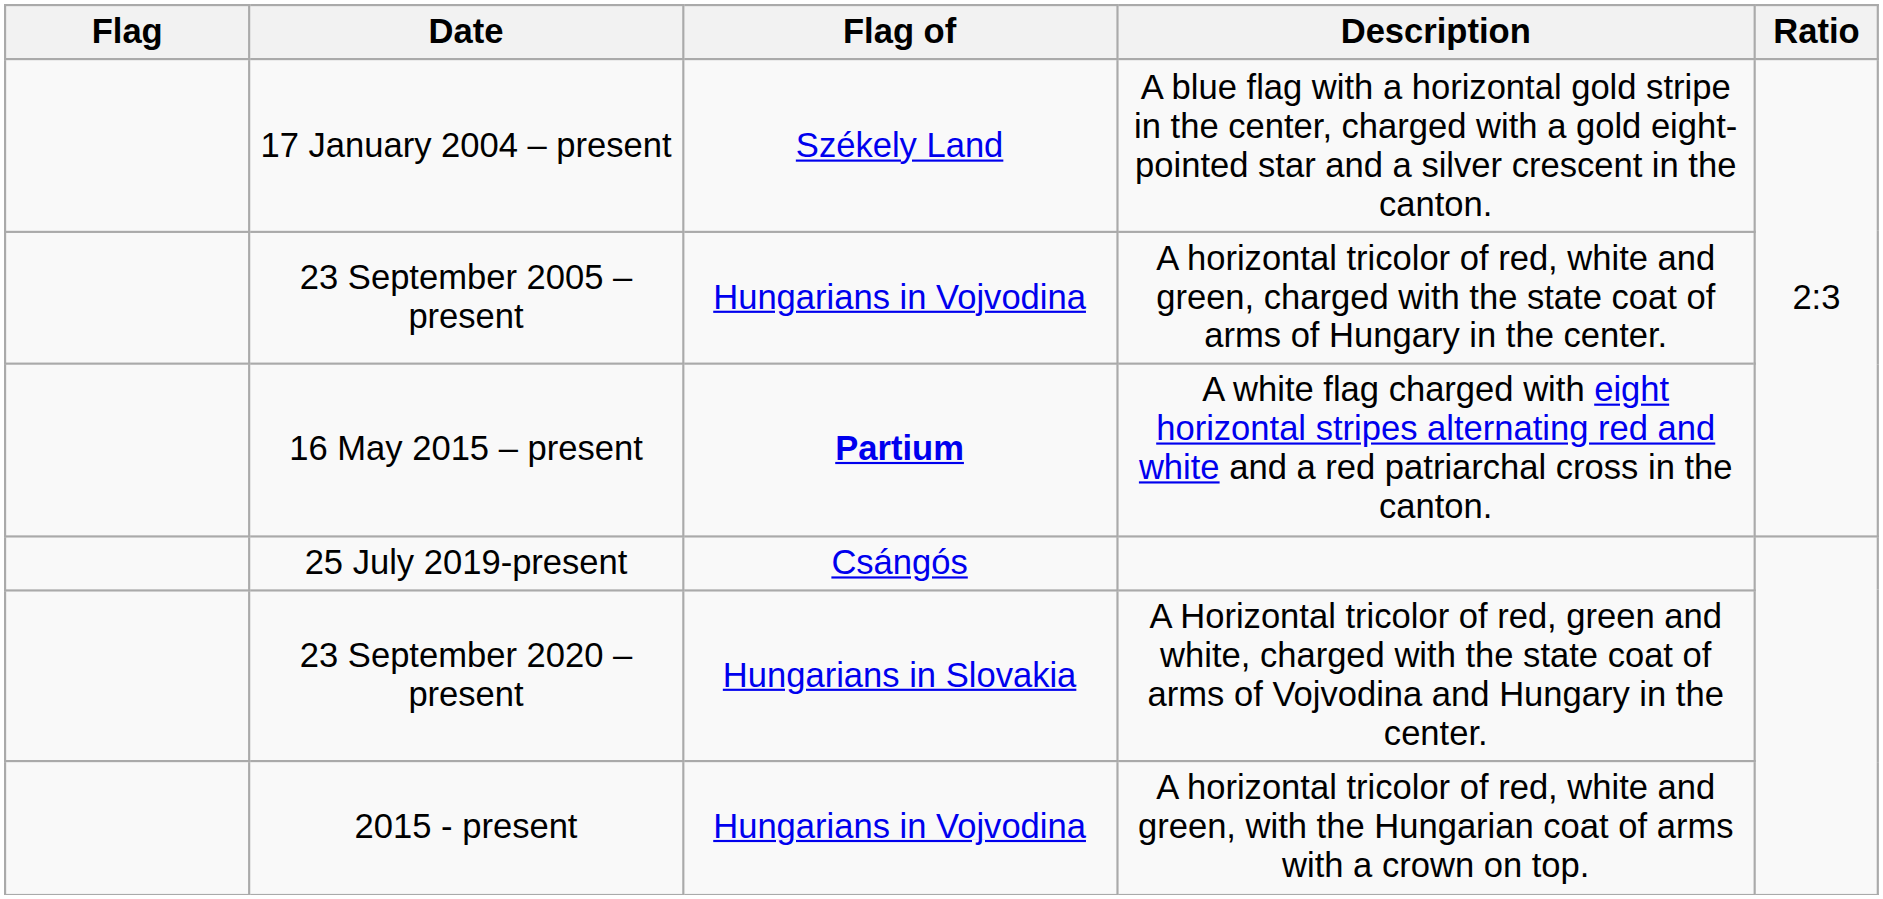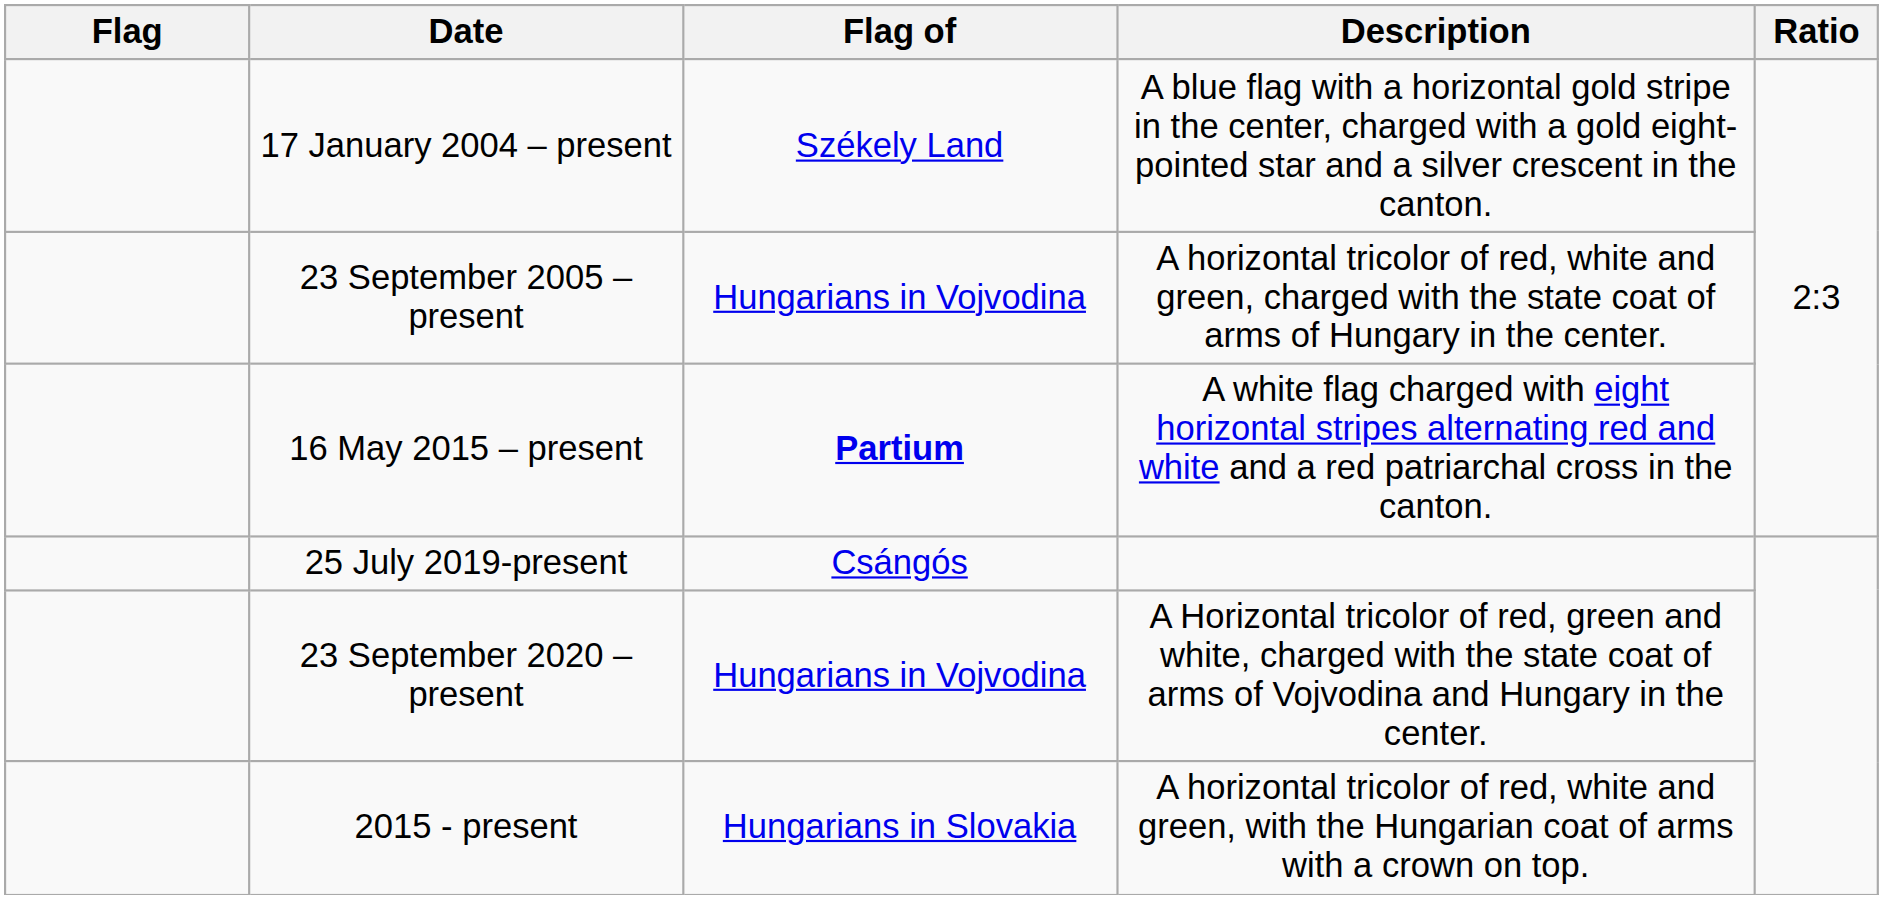 <table class="wikitable" style="text-align:center;">
 <tr>
 <th width="110">Flag</th>
 <th width="200">Date</th>
 <th width="200">Flag of</th>
 <th width="300">Description</th>
 <th width="50">Ratio</th>
 </tr>
 <tr>
 <td></td>
 <td>17 January 2004 – present</td>
 <td><a href='#'>Székely Land</a></td>
 <td>A blue flag with a horizontal gold stripe in the center, charged with a gold eight-pointed star and a silver crescent in the canton.</td>
 <td rowspan="3">2:3</td>
 </tr>
 <tr>
 <td></td>
 <td>23 September 2005 – present</td>
 <td><a href='#'>Hungarians in Vojvodina</a></td>
 <td>A horizontal tricolor of red, white and green, charged with the state coat of arms of Hungary in the center.</td>
 </tr>
 <tr>
 <td></td>
 <td>16 May 2015 – present</td>
 <td><strong><a href='#'>Partium</a></strong></td>
 <td>A white flag charged with <a href='#'>eight horizontal stripes alternating red and white</a> and a red patriarchal cross in the canton.</td>
 </tr>
 <tr>
 <td></td>
 <td>25 July 2019-present</td>
 <td><a href='#'>Csángós</a></td>
 <td></td>
 </tr>
 <tr>
 <td></td>
 <td>23 September 2020 – present</td>
-<td><a href='#'>Hungarians in Slovakia</a></td>
+<td><a href='#'>Hungarians in Vojvodina</a></td>
 <td>A Horizontal tricolor of red, green and white, charged with the state coat of arms of Vojvodina and Hungary in the center.</td>
 </tr>
 <tr>
 <td></td>
 <td>2015 - present</td>
-<td><a href='#'>Hungarians in Vojvodina</a></td>
+<td><a href='#'>Hungarians in Slovakia</a></td>
 <td>A horizontal tricolor of red, white and green, with the Hungarian coat of arms with a crown on top.</td>
 </tr>
 </table>
